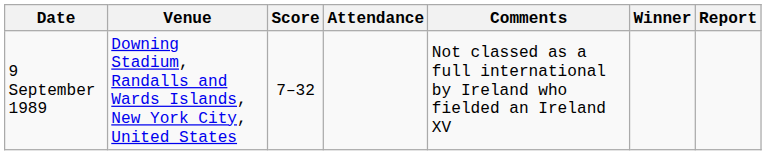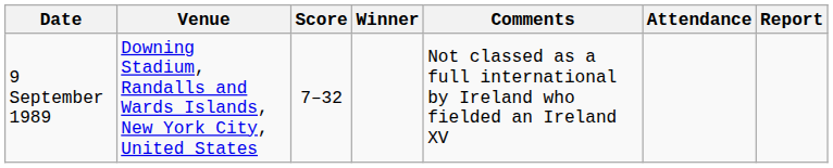 <table class="wikitable">
 <tr>
 <th>Date</th>
 <th>Venue</th>
 <th>Score</th>
+<th>Winner</th>
+<th>Comments</th>
 <th>Attendance</th>
-<th>Comments</th>
-<th>Winner</th>
 <th>Report</th>
 </tr>
 <tr>
 <td>9 September 1989</td>
 <td><a href='#'>Downing Stadium</a>, <a href='#'>Randalls and Wards Islands</a>, <a href='#'>New York City</a>, <a href='#'>United States</a></td>
 <td style="text-align:center">7–32</td>
 <td></td>
 <td>Not classed as a full international by Ireland who fielded an Ireland XV</td>
 <td></td>
 <td></td>
 </tr>
 </table>
